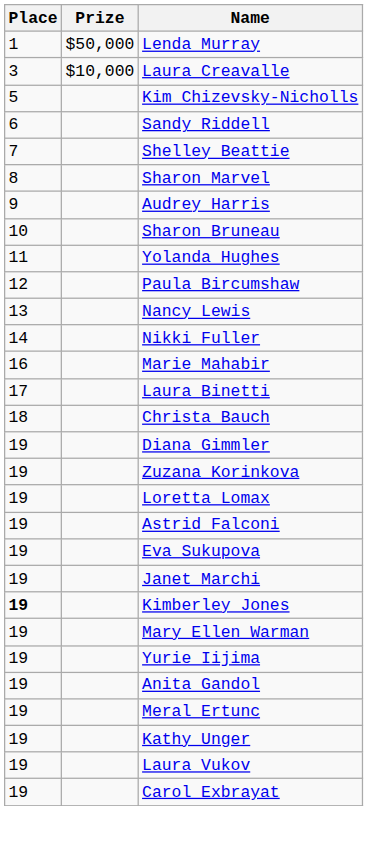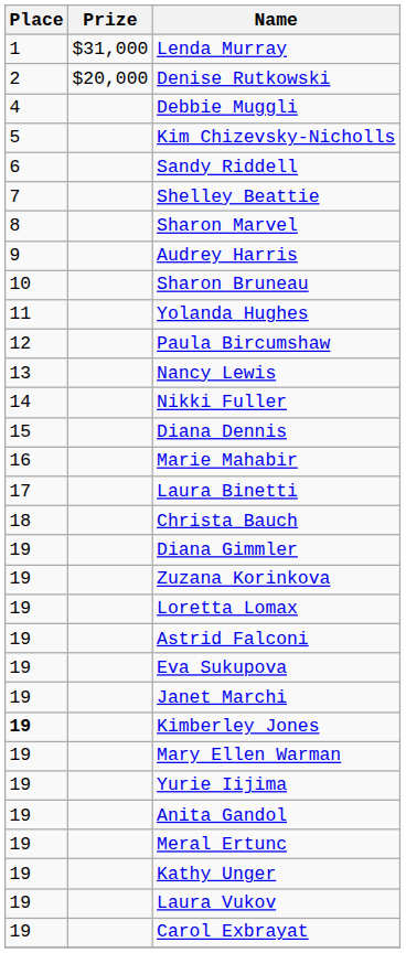 <table class="wikitable">
 <tr>
 <th>Place</th>
 <th>Prize</th>
 <th>Name</th>
 </tr>
 <tr brenda okoli>
 <td>1</td>
-<td>$50,000</td>
+<td>$31,000</td>
 <td> <a href='#'>Lenda Murray</a></td>
 </tr>
 <tr>
-<td>3</td>
-<td>$10,000</td>
-<td> <a href='#'>Laura Creavalle</a></td>
+<td>2</td>
+<td>$20,000</td>
+<td> <a href='#'>Denise Rutkowski</a></td>
+</tr>
+<tr>
+<td>4</td>
+<td></td>
+<td> <a href='#'>Debbie Muggli</a></td>
 </tr>
 <tr>
 <td>5</td>
 <td></td>
 <td> <a href='#'>Kim Chizevsky-Nicholls</a></td>
 </tr>
 <tr>
 <td>6</td>
 <td></td>
 <td> <a href='#'>Sandy Riddell</a></td>
 </tr>
 <tr>
 <td>7</td>
 <td></td>
 <td> <a href='#'>Shelley Beattie</a></td>
 </tr>
 <tr>
 <td>8</td>
 <td></td>
 <td> <a href='#'>Sharon Marvel</a></td>
 </tr>
 <tr>
 <td>9</td>
 <td></td>
 <td> <a href='#'>Audrey Harris</a></td>
 </tr>
 <tr>
 <td>10</td>
 <td></td>
 <td> <a href='#'>Sharon Bruneau</a></td>
 </tr>
 <tr>
 <td>11</td>
 <td></td>
 <td> <a href='#'>Yolanda Hughes</a></td>
 </tr>
 <tr>
 <td>12</td>
 <td></td>
 <td> <a href='#'>Paula Bircumshaw</a></td>
 </tr>
 <tr>
 <td>13</td>
 <td></td>
 <td> <a href='#'>Nancy Lewis</a></td>
 </tr>
 <tr>
 <td>14</td>
 <td></td>
 <td> <a href='#'>Nikki Fuller</a></td>
+</tr>
+<tr>
+<td>15</td>
+<td></td>
+<td> <a href='#'>Diana Dennis</a></td>
 </tr>
 <tr>
 <td>16</td>
 <td></td>
 <td> <a href='#'>Marie Mahabir</a></td>
 </tr>
 <tr>
 <td>17</td>
 <td></td>
 <td> <a href='#'>Laura Binetti</a></td>
 </tr>
 <tr>
 <td>18</td>
 <td></td>
 <td> <a href='#'>Christa Bauch</a></td>
 </tr>
 <tr>
 <td>19</td>
 <td></td>
 <td> <a href='#'>Diana Gimmler</a></td>
 </tr>
 <tr>
 <td>19</td>
 <td></td>
 <td> <a href='#'>Zuzana Korinkova</a></td>
 </tr>
 <tr>
 <td>19</td>
 <td></td>
 <td> <a href='#'>Loretta Lomax</a></td>
 </tr>
 <tr>
 <td>19</td>
 <td></td>
 <td> <a href='#'>Astrid Falconi</a></td>
 </tr>
 <tr>
 <td>19</td>
 <td></td>
 <td> <a href='#'>Eva Sukupova</a></td>
 </tr>
 <tr>
 <td>19</td>
 <td></td>
 <td> <a href='#'>Janet Marchi</a></td>
 </tr>
 <tr>
 <td><strong>19</strong></td>
 <td></td>
 <td> <a href='#'>Kimberley Jones</a></td>
 </tr>
 <tr>
 <td>19</td>
 <td></td>
 <td> <a href='#'>Mary Ellen Warman</a></td>
 </tr>
 <tr>
 <td>19</td>
 <td></td>
 <td> <a href='#'>Yurie Iijima</a></td>
 </tr>
 <tr>
 <td>19</td>
 <td></td>
 <td> <a href='#'>Anita Gandol</a></td>
 </tr>
 <tr>
 <td>19</td>
 <td></td>
 <td> <a href='#'>Meral Ertunc</a></td>
 </tr>
 <tr>
 <td>19</td>
 <td></td>
 <td> <a href='#'>Kathy Unger</a></td>
 </tr>
 <tr>
 <td>19</td>
 <td></td>
 <td> <a href='#'>Laura Vukov</a></td>
 </tr>
 <tr>
 <td>19</td>
 <td></td>
 <td> <a href='#'>Carol Exbrayat</a></td>
 </tr>
 <tr>
 </tr>
 </table>
